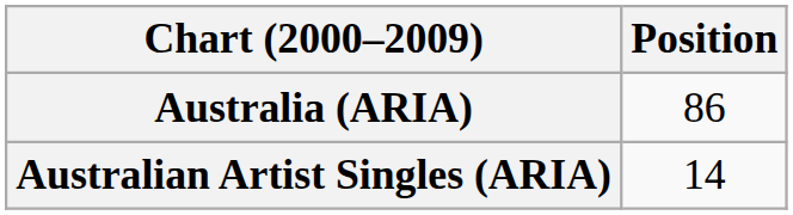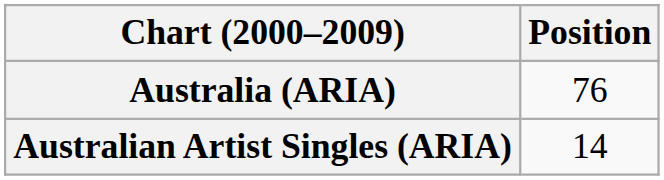 <table class="wikitable plainrowheaders" style="text-align:center">
 <tr>
 <th scope="col">Chart (2000–2009)</th>
 <th scope="col">Position</th>
 </tr>
 <tr>
 <th scope="row">Australia (ARIA)</th>
-<td>86</td>
+<td>76</td>
 </tr>
 <tr>
 <th scope="row">Australian Artist Singles (ARIA)</th>
 <td>14</td>
 </tr>
 </table>
